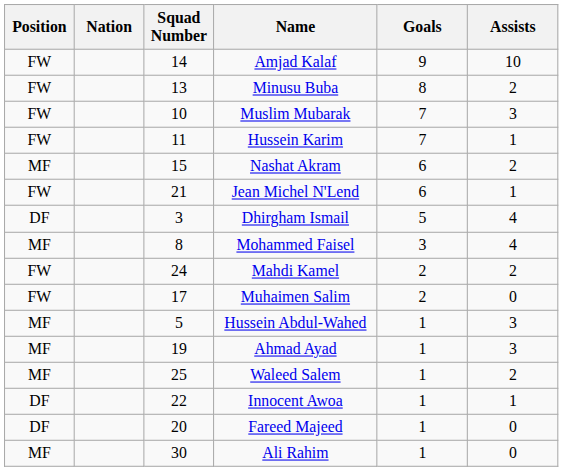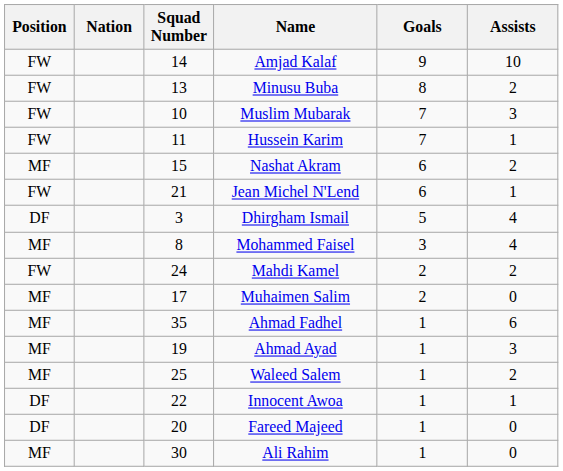 <table class="wikitable sortable" style="font-size: 95%; text-align: center;">
 <tr>
 <th width=60>Position</th>
 <th width=60>Nation</th>
 <th width=60>Squad Number</th>
 <th width=150>Name</th>
 <th width=80>Goals</th>
 <th width=80>Assists</th>
 </tr>
 <tr>
 <td>FW</td>
 <td></td>
 <td>14</td>
 <td><a href='#'>Amjad Kalaf</a></td>
 <td>9</td>
 <td>10</td>
 </tr>
 <tr>
 <td>FW</td>
 <td></td>
 <td>13</td>
 <td><a href='#'>Minusu Buba</a></td>
 <td>8</td>
 <td>2</td>
 </tr>
 <tr>
 <td>FW</td>
 <td></td>
 <td>10</td>
 <td><a href='#'>Muslim Mubarak</a></td>
 <td>7</td>
 <td>3</td>
 </tr>
 <tr>
 <td>FW</td>
 <td></td>
 <td>11</td>
 <td><a href='#'>Hussein Karim</a></td>
 <td>7</td>
 <td>1</td>
 </tr>
 <tr>
 <td>MF</td>
 <td></td>
 <td>15</td>
 <td><a href='#'>Nashat Akram</a></td>
 <td>6</td>
 <td>2</td>
 </tr>
 <tr>
 <td>FW</td>
 <td></td>
 <td>21</td>
 <td><a href='#'>Jean Michel N'Lend</a></td>
 <td>6</td>
 <td>1</td>
 </tr>
 <tr>
 <td>DF</td>
 <td></td>
 <td>3</td>
 <td><a href='#'>Dhirgham Ismail</a></td>
 <td>5</td>
 <td>4</td>
 </tr>
 <tr>
 <td>MF</td>
 <td></td>
 <td>8</td>
 <td><a href='#'>Mohammed Faisel</a></td>
 <td>3</td>
 <td>4</td>
 </tr>
 <tr>
 <td>FW</td>
 <td></td>
 <td>24</td>
 <td><a href='#'>Mahdi Kamel</a></td>
 <td>2</td>
 <td>2</td>
 </tr>
 <tr>
-<td>FW</td>
+<td>MF</td>
 <td></td>
 <td>17</td>
 <td><a href='#'>Muhaimen Salim</a></td>
 <td>2</td>
 <td>0</td>
 </tr>
 <tr>
 <td>MF</td>
 <td></td>
-<td>5</td>
-<td><a href='#'>Hussein Abdul-Wahed</a></td>
+<td>35</td>
+<td><a href='#'>Ahmad Fadhel</a></td>
 <td>1</td>
-<td>3</td>
+<td>6</td>
 </tr>
 <tr>
 <td>MF</td>
 <td></td>
 <td>19</td>
 <td><a href='#'>Ahmad Ayad</a></td>
 <td>1</td>
 <td>3</td>
 </tr>
 <tr>
 <td>MF</td>
 <td></td>
 <td>25</td>
 <td><a href='#'>Waleed Salem</a></td>
 <td>1</td>
 <td>2</td>
 </tr>
 <tr>
 <td>DF</td>
 <td></td>
 <td>22</td>
 <td><a href='#'>Innocent Awoa</a></td>
 <td>1</td>
 <td>1</td>
 </tr>
 <tr>
 <td>DF</td>
 <td></td>
 <td>20</td>
 <td><a href='#'>Fareed Majeed</a></td>
 <td>1</td>
 <td>0</td>
 </tr>
 <tr>
 <td>MF</td>
 <td></td>
 <td>30</td>
 <td><a href='#'>Ali Rahim</a></td>
 <td>1</td>
 <td>0</td>
 </tr>
 </table>
